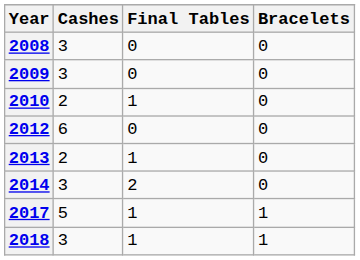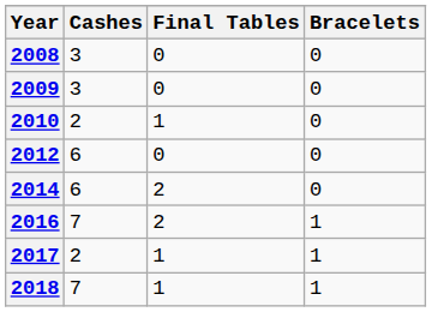 <table class="wikitable">
 <tr>
 </tr>
 <tr>
 <th scope=col>Year</th>
 <th scope=col>Cashes</th>
 <th scope=col>Final Tables</th>
 <th scope=col>Bracelets</th>
 </tr>
 <tr>
 <th scope=row><a href='#'>2008</a></th>
 <td>3</td>
 <td>0</td>
 <td>0</td>
 </tr>
 <tr>
 <th scope=row><a href='#'>2009</a></th>
 <td>3</td>
 <td>0</td>
 <td>0</td>
 </tr>
 <tr>
 <th scope=row><a href='#'>2010</a></th>
 <td>2</td>
 <td>1</td>
 <td>0</td>
 </tr>
 <tr>
 <th scope=row><a href='#'>2012</a></th>
 <td>6</td>
 <td>0</td>
 <td>0</td>
 </tr>
 <tr>
-<th scope=row><a href='#'>2013</a></th>
-<td>2</td>
-<td>1</td>
-<td>0</td>
-</tr>
-<tr>
 <th scope=row><a href='#'>2014</a></th>
-<td>3</td>
+<td>6</td>
 <td>2</td>
 <td>0</td>
 </tr>
 <tr>
+<th scope=row><a href='#'>2016</a></th>
+<td>7</td>
+<td>2</td>
+<td>1</td>
+</tr>
+<tr>
 <th scope=row><a href='#'>2017</a></th>
-<td>5</td>
+<td>2</td>
 <td>1</td>
 <td>1</td>
 </tr>
 <tr>
 <th scope=row><a href='#'>2018</a></th>
-<td>3</td>
+<td>7</td>
 <td>1</td>
 <td>1</td>
 </tr>
 </table>
